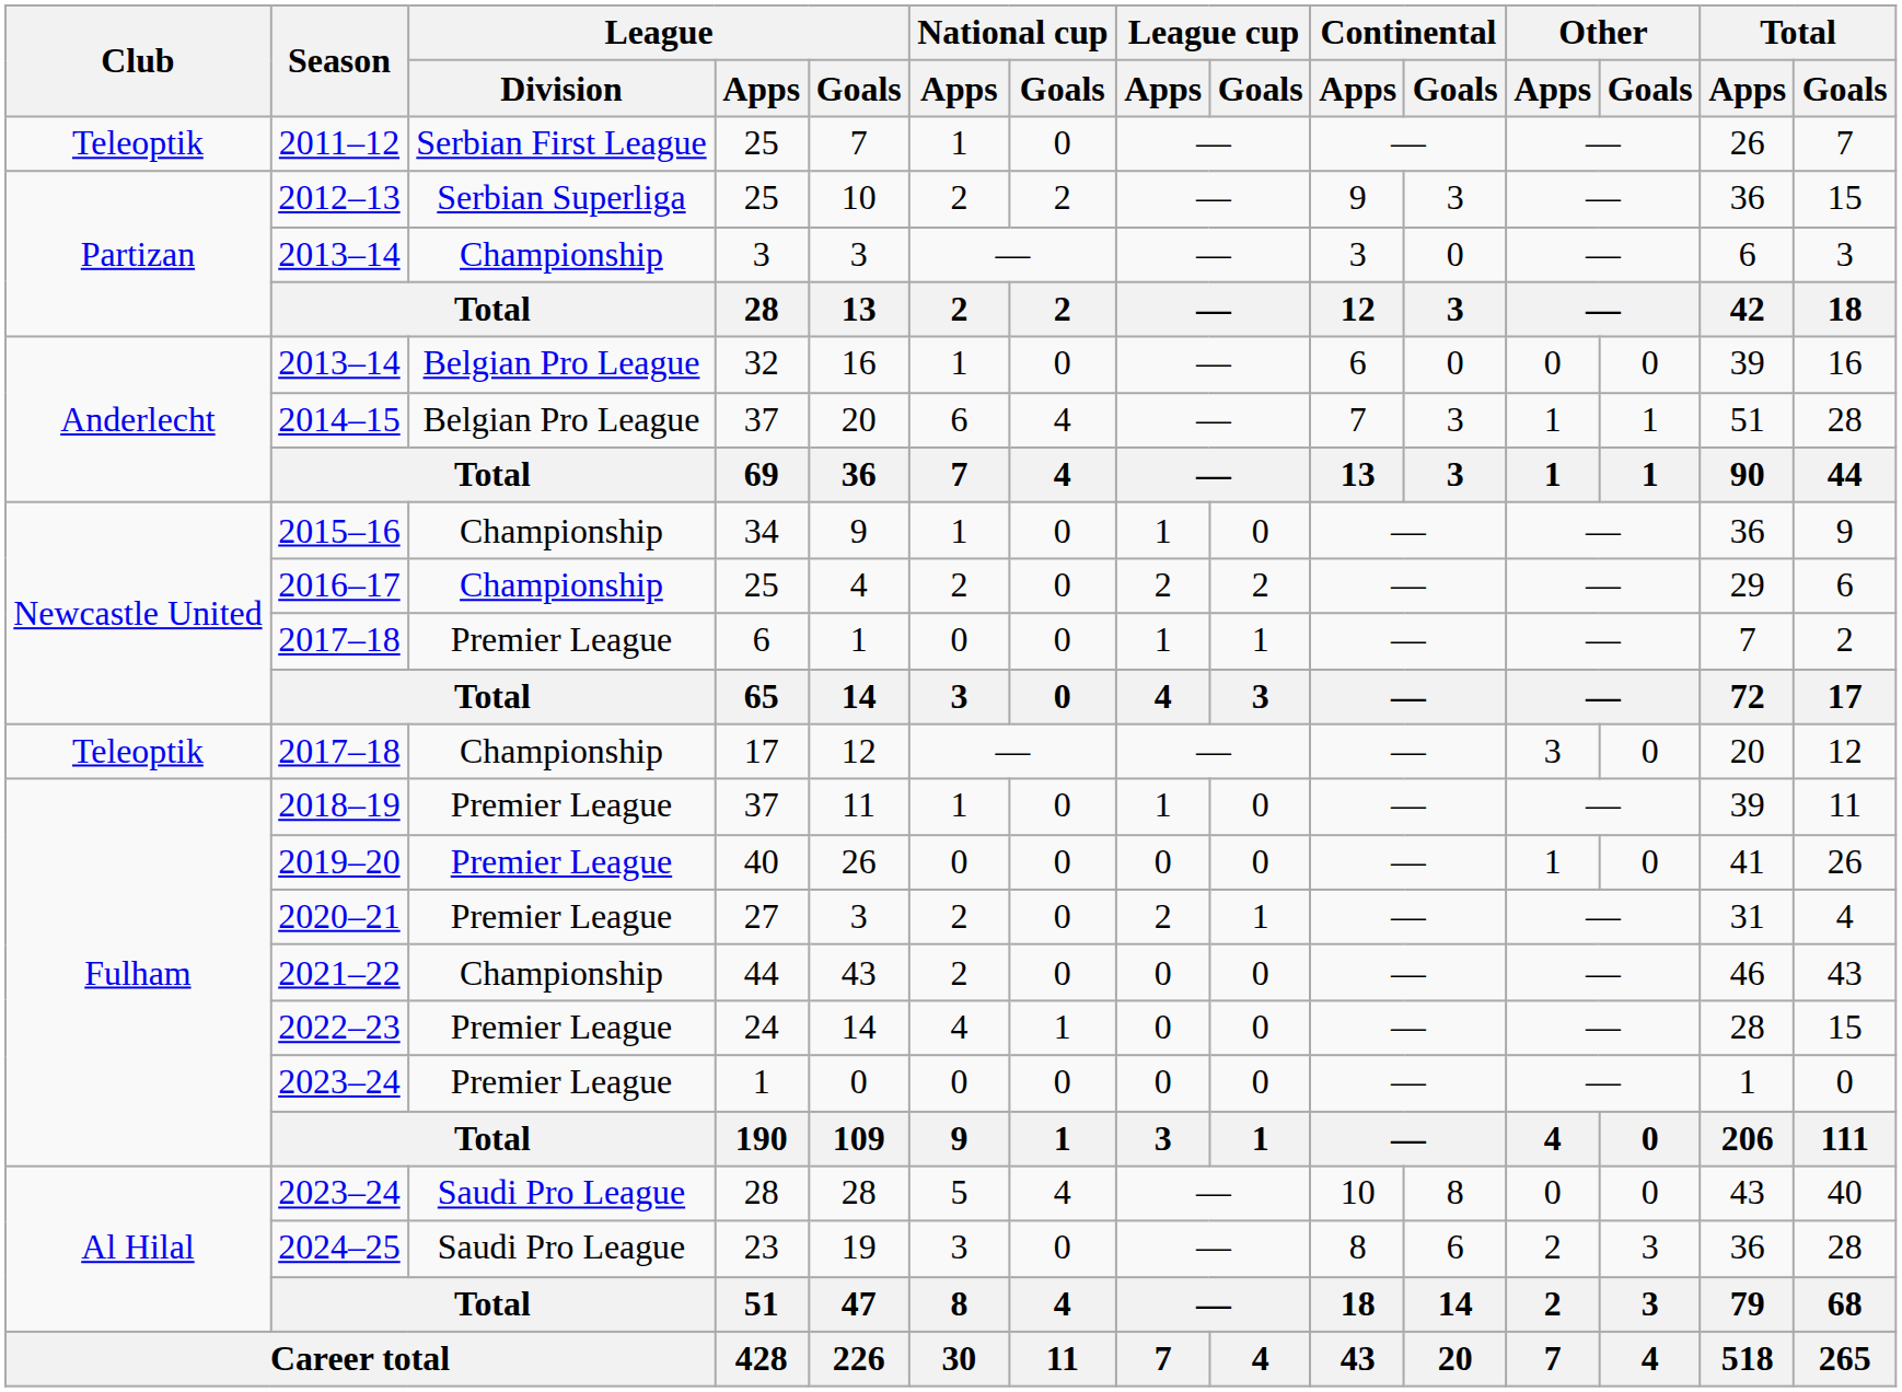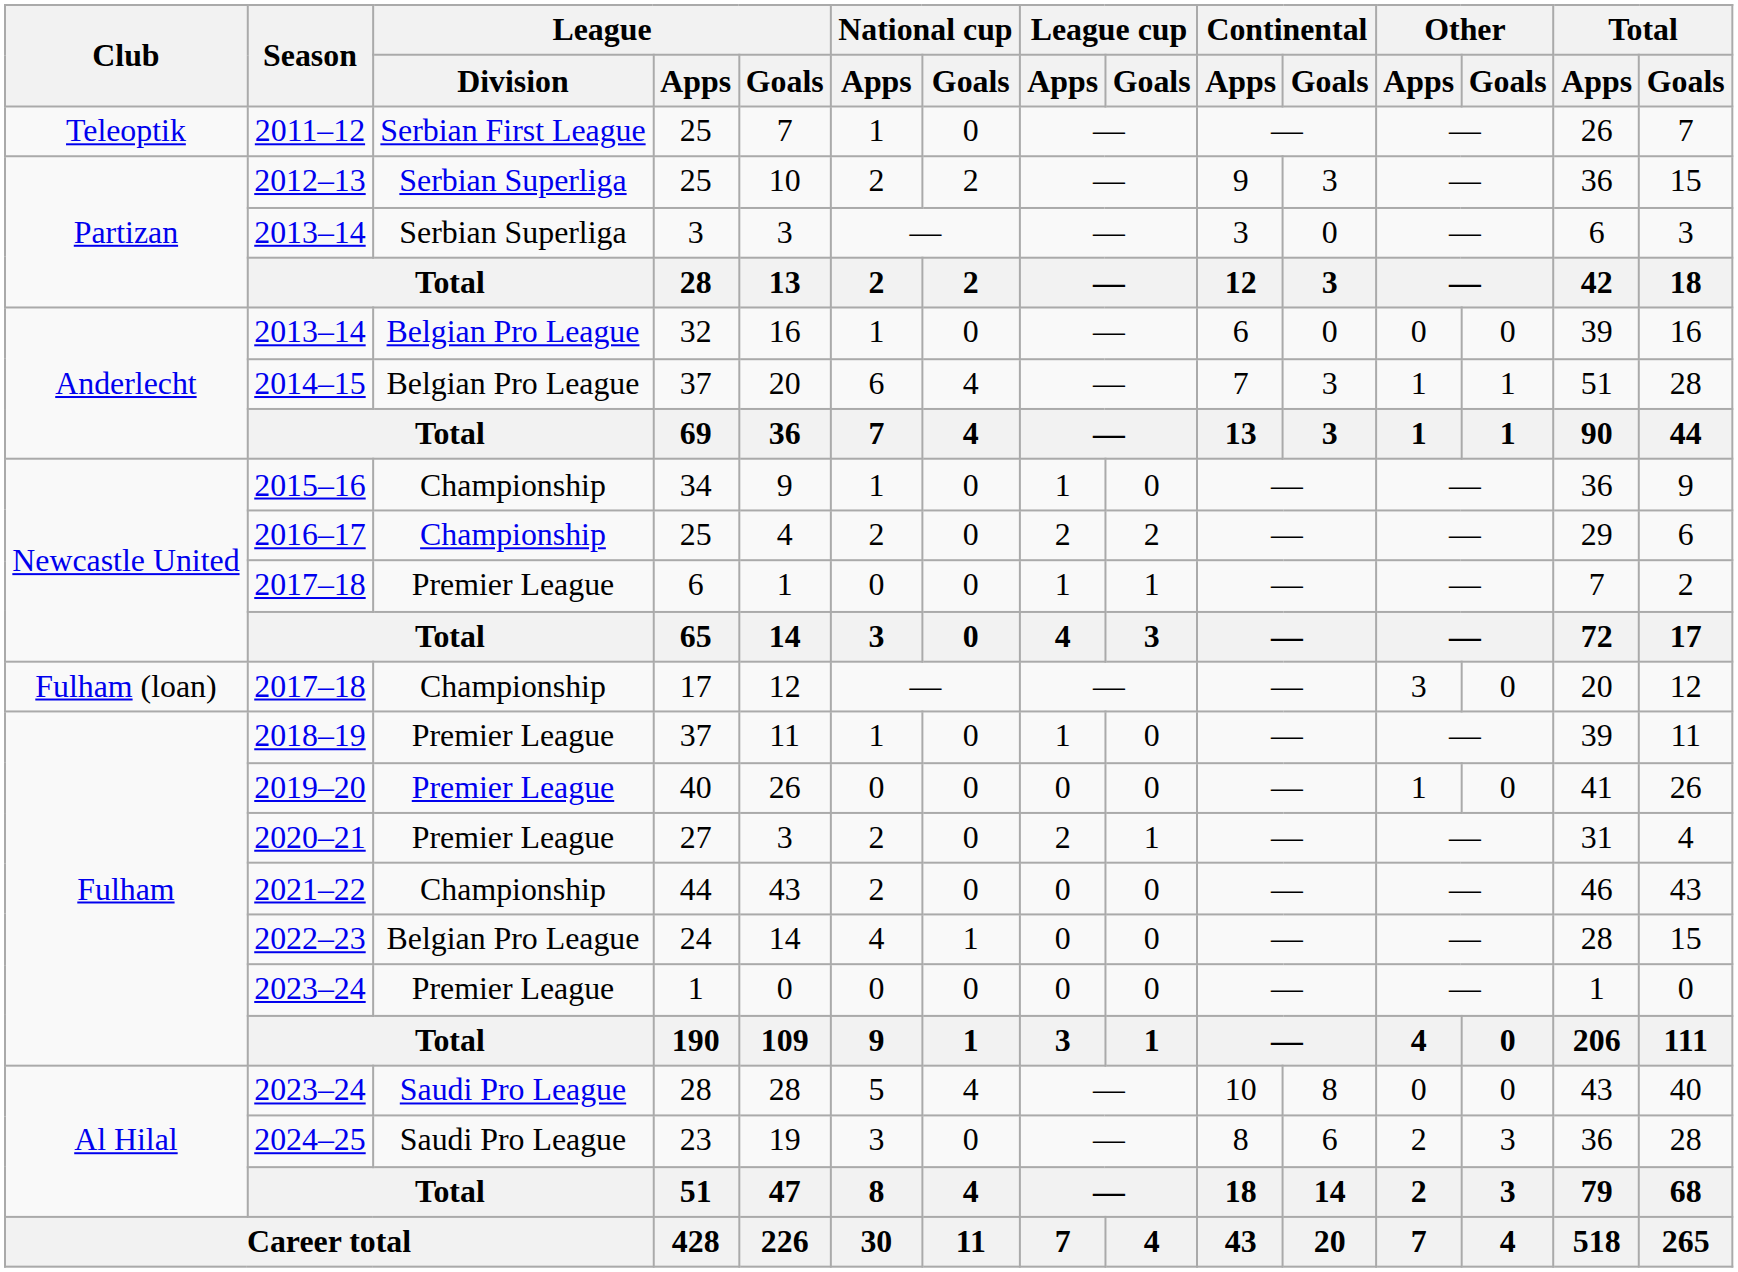 <table class=wikitable style=text-align:center>
 <tr>
 <th rowspan="2">Club</th>
 <th rowspan="2">Season</th>
 <th colspan="3">League</th>
 <th colspan="2">National cup</th>
 <th colspan="2">League cup</th>
 <th colspan="2">Continental</th>
 <th colspan="2">Other</th>
 <th colspan="2">Total</th>
 </tr>
 <tr>
 <th>Division</th>
 <th>Apps</th>
 <th>Goals</th>
 <th>Apps</th>
 <th>Goals</th>
 <th>Apps</th>
 <th>Goals</th>
 <th>Apps</th>
 <th>Goals</th>
 <th>Apps</th>
 <th>Goals</th>
 <th>Apps</th>
 <th>Goals</th>
 </tr>
 <tr>
 <td><a href='#'>Teleoptik</a></td>
 <td><a href='#'>2011–12</a></td>
 <td><a href='#'>Serbian First League</a></td>
 <td>25</td>
 <td>7</td>
 <td>1</td>
 <td>0</td>
 <td colspan="2">—</td>
 <td colspan="2">—</td>
 <td colspan="2">—</td>
 <td>26</td>
 <td>7</td>
 </tr>
 <tr>
 <td rowspan="3"><a href='#'>Partizan</a></td>
 <td><a href='#'>2012–13</a></td>
 <td><a href='#'>Serbian Superliga</a></td>
 <td>25</td>
 <td>10</td>
 <td>2</td>
 <td>2</td>
 <td colspan="2">—</td>
 <td>9</td>
 <td>3</td>
 <td colspan="2">—</td>
 <td>36</td>
 <td>15</td>
 </tr>
 <tr>
 <td><a href='#'>2013–14</a></td>
-<td><a href='#'>Championship</a></td>
+<td>Serbian Superliga</td>
 <td>3</td>
 <td>3</td>
 <td colspan="2">—</td>
 <td colspan="2">—</td>
 <td>3</td>
 <td>0</td>
 <td colspan="2">—</td>
 <td>6</td>
 <td>3</td>
 </tr>
 <tr>
 <th colspan="2">Total</th>
 <th>28</th>
 <th>13</th>
 <th>2</th>
 <th>2</th>
 <th colspan="2">—</th>
 <th>12</th>
 <th>3</th>
 <th colspan="2">—</th>
 <th>42</th>
 <th>18</th>
 </tr>
 <tr>
 <td rowspan="3"><a href='#'>Anderlecht</a></td>
 <td><a href='#'>2013–14</a></td>
 <td><a href='#'>Belgian Pro League</a></td>
 <td>32</td>
 <td>16</td>
 <td>1</td>
 <td>0</td>
 <td colspan="2">—</td>
 <td>6</td>
 <td>0</td>
 <td>0</td>
 <td>0</td>
 <td>39</td>
 <td>16</td>
 </tr>
 <tr>
 <td><a href='#'>2014–15</a></td>
 <td>Belgian Pro League</td>
 <td>37</td>
 <td>20</td>
 <td>6</td>
 <td>4</td>
 <td colspan="2">—</td>
 <td>7</td>
 <td>3</td>
 <td>1</td>
 <td>1</td>
 <td>51</td>
 <td>28</td>
 </tr>
 <tr>
 <th colspan="2">Total</th>
 <th>69</th>
 <th>36</th>
 <th>7</th>
 <th>4</th>
 <th colspan="2">—</th>
 <th>13</th>
 <th>3</th>
 <th>1</th>
 <th>1</th>
 <th>90</th>
 <th>44</th>
 </tr>
 <tr>
 <td rowspan="4"><a href='#'>Newcastle United</a></td>
 <td><a href='#'>2015–16</a></td>
 <td>Championship</td>
 <td>34</td>
 <td>9</td>
 <td>1</td>
 <td>0</td>
 <td>1</td>
 <td>0</td>
 <td colspan="2">—</td>
 <td colspan="2">—</td>
 <td>36</td>
 <td>9</td>
 </tr>
 <tr>
 <td><a href='#'>2016–17</a></td>
 <td><a href='#'>Championship</a></td>
 <td>25</td>
 <td>4</td>
 <td>2</td>
 <td>0</td>
 <td>2</td>
 <td>2</td>
 <td colspan="2">—</td>
 <td colspan="2">—</td>
 <td>29</td>
 <td>6</td>
 </tr>
 <tr>
 <td><a href='#'>2017–18</a></td>
 <td>Premier League</td>
 <td>6</td>
 <td>1</td>
 <td>0</td>
 <td>0</td>
 <td>1</td>
 <td>1</td>
 <td colspan="2">—</td>
 <td colspan="2">—</td>
 <td>7</td>
 <td>2</td>
 </tr>
 <tr>
 <th colspan="2">Total</th>
 <th>65</th>
 <th>14</th>
 <th>3</th>
 <th>0</th>
 <th>4</th>
 <th>3</th>
 <th colspan="2">—</th>
 <th colspan="2">—</th>
 <th>72</th>
 <th>17</th>
 </tr>
 <tr>
-<td><a href='#'>Teleoptik</a></td>
+<td><a href='#'>Fulham</a> (loan)</td>
 <td><a href='#'>2017–18</a></td>
 <td>Championship</td>
 <td>17</td>
 <td>12</td>
 <td colspan="2">—</td>
 <td colspan="2">—</td>
 <td colspan="2">—</td>
 <td>3</td>
 <td>0</td>
 <td>20</td>
 <td>12</td>
 </tr>
 <tr>
 <td rowspan="7"><a href='#'>Fulham</a></td>
 <td><a href='#'>2018–19</a></td>
 <td>Premier League</td>
 <td>37</td>
 <td>11</td>
 <td>1</td>
 <td>0</td>
 <td>1</td>
 <td>0</td>
 <td colspan="2">—</td>
 <td colspan="2">—</td>
 <td>39</td>
 <td>11</td>
 </tr>
 <tr>
 <td><a href='#'>2019–20</a></td>
 <td><a href='#'>Premier League</a></td>
 <td>40</td>
 <td>26</td>
 <td>0</td>
 <td>0</td>
 <td>0</td>
 <td>0</td>
 <td colspan="2">—</td>
 <td>1</td>
 <td>0</td>
 <td>41</td>
 <td>26</td>
 </tr>
 <tr>
 <td><a href='#'>2020–21</a></td>
 <td>Premier League</td>
 <td>27</td>
 <td>3</td>
 <td>2</td>
 <td>0</td>
 <td>2</td>
 <td>1</td>
 <td colspan="2">—</td>
 <td colspan="2">—</td>
 <td>31</td>
 <td>4</td>
 </tr>
 <tr>
 <td><a href='#'>2021–22</a></td>
 <td>Championship</td>
 <td>44</td>
 <td>43</td>
 <td>2</td>
 <td>0</td>
 <td>0</td>
 <td>0</td>
 <td colspan="2">—</td>
 <td colspan="2">—</td>
 <td>46</td>
 <td>43</td>
 </tr>
 <tr>
 <td><a href='#'>2022–23</a></td>
-<td>Premier League</td>
+<td>Belgian Pro League</td>
 <td>24</td>
 <td>14</td>
 <td>4</td>
 <td>1</td>
 <td>0</td>
 <td>0</td>
 <td colspan="2">—</td>
 <td colspan="2">—</td>
 <td>28</td>
 <td>15</td>
 </tr>
 <tr>
 <td><a href='#'>2023–24</a></td>
 <td>Premier League</td>
 <td>1</td>
 <td>0</td>
 <td>0</td>
 <td>0</td>
 <td>0</td>
 <td>0</td>
 <td colspan="2">—</td>
 <td colspan="2">—</td>
 <td>1</td>
 <td>0</td>
 </tr>
 <tr>
 <th colspan="2">Total</th>
 <th>190</th>
 <th>109</th>
 <th>9</th>
 <th>1</th>
 <th>3</th>
 <th>1</th>
 <th colspan="2">—</th>
 <th>4</th>
 <th>0</th>
 <th>206</th>
 <th>111</th>
 </tr>
 <tr>
 <td rowspan="3"><a href='#'>Al Hilal</a></td>
 <td><a href='#'>2023–24</a></td>
 <td><a href='#'>Saudi Pro League</a></td>
 <td>28</td>
 <td>28</td>
 <td>5</td>
 <td>4</td>
 <td colspan="2">—</td>
 <td>10</td>
 <td>8</td>
 <td>0</td>
 <td>0</td>
 <td>43</td>
 <td>40</td>
 </tr>
 <tr>
 <td><a href='#'>2024–25</a></td>
 <td>Saudi Pro League</td>
 <td>23</td>
 <td>19</td>
 <td>3</td>
 <td>0</td>
 <td colspan="2">—</td>
 <td>8</td>
 <td>6</td>
 <td>2</td>
 <td>3</td>
 <td>36</td>
 <td>28</td>
 </tr>
 <tr>
 <th colspan="2">Total</th>
 <th>51</th>
 <th>47</th>
 <th>8</th>
 <th>4</th>
 <th colspan="2">—</th>
 <th>18</th>
 <th>14</th>
 <th>2</th>
 <th>3</th>
 <th>79</th>
 <th>68</th>
 </tr>
 <tr>
 <th colspan="3">Career total</th>
 <th>428</th>
 <th>226</th>
 <th>30</th>
 <th>11</th>
 <th>7</th>
 <th>4</th>
 <th>43</th>
 <th>20</th>
 <th>7</th>
 <th>4</th>
 <th>518</th>
 <th>265</th>
 </tr>
 </table>
